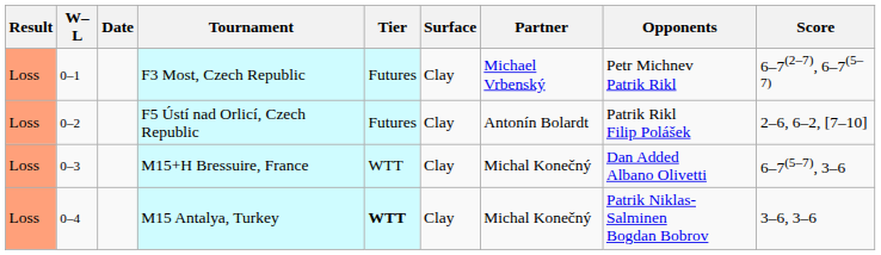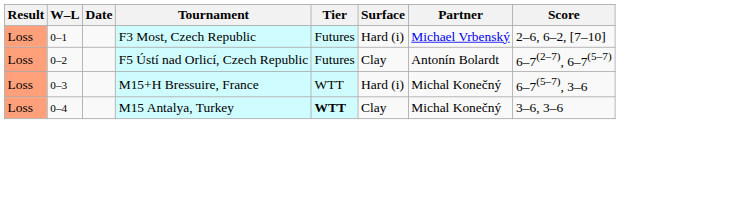 <table class="sortable wikitable">
 <tr>
 <th>Result</th>
 <th class="unsortable">W–L</th>
 <th>Date</th>
 <th>Tournament</th>
 <th>Tier</th>
 <th>Surface</th>
 <th>Partner</th>
-<th>Opponents</th>
 <th class="unsortable">Score</th>
 </tr>
 <tr>
 <td bgcolor=FFA07A>Loss</td>
 <td><small>0–1</small></td>
 <td></td>
 <td style="background:#cffcff;">F3 Most, Czech Republic</td>
 <td style="background:#cffcff;">Futures</td>
-<td>Clay</td>
+<td>Hard (i)</td>
 <td> <a href='#'>Michael Vrbenský</a></td>
-<td> Petr Michnev<br> <a href='#'>Patrik Rikl</a></td>
-<td>6–7<sup>(2–7)</sup>, 6–7<sup>(5–7)</sup></td>
+<td>2–6, 6–2, [7–10]</td>
 </tr>
 <tr>
 <td bgcolor=FFA07A>Loss</td>
 <td><small>0–2</small></td>
 <td></td>
 <td style="background:#cffcff;">F5 Ústí nad Orlicí, Czech Republic</td>
 <td style="background:#cffcff;">Futures</td>
 <td>Clay</td>
 <td> Antonín Bolardt</td>
-<td> Patrik Rikl<br> <a href='#'>Filip Polášek</a></td>
-<td>2–6, 6–2, [7–10]</td>
+<td>6–7<sup>(2–7)</sup>, 6–7<sup>(5–7)</sup></td>
 </tr>
 <tr>
 <td bgcolor=FFA07A>Loss</td>
 <td><small>0–3</small></td>
 <td></td>
 <td style="background:#cffcff;">M15+H Bressuire, France</td>
 <td style="background:#cffcff;">WTT</td>
-<td>Clay</td>
+<td>Hard (i)</td>
 <td> Michal Konečný</td>
-<td> <a href='#'>Dan Added</a><br> <a href='#'>Albano Olivetti</a></td>
 <td>6–7<sup>(5–7)</sup>, 3–6</td>
 </tr>
 <tr>
 <td bgcolor=FFA07A>Loss</td>
 <td><small>0–4</small></td>
 <td></td>
 <td style="background:#cffcff;">M15 Antalya, Turkey</td>
 <td style="background:#cffcff;"><strong>WTT</strong></td>
 <td>Clay</td>
 <td> Michal Konečný</td>
-<td> <a href='#'>Patrik Niklas-Salminen</a><br> <a href='#'>Bogdan Bobrov</a></td>
 <td>3–6, 3–6</td>
 </tr>
 </table>
